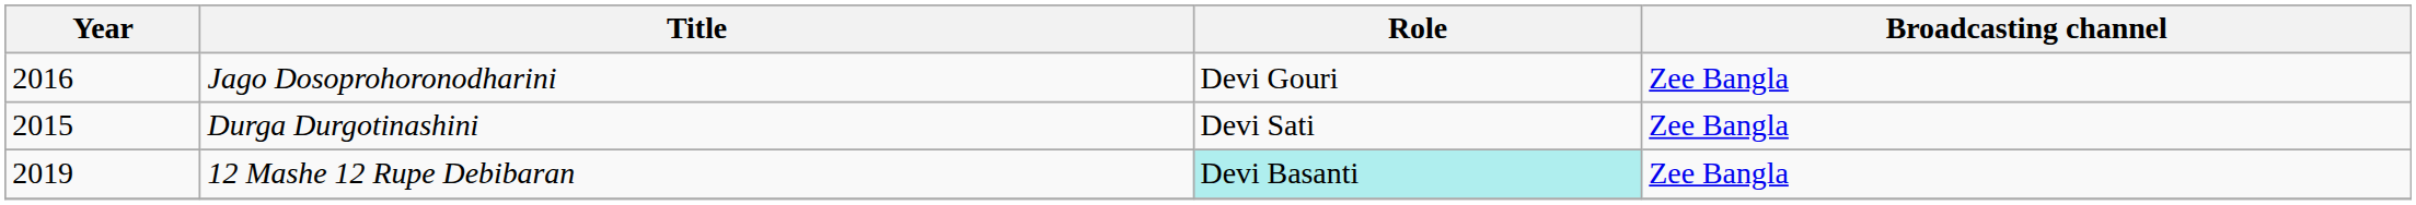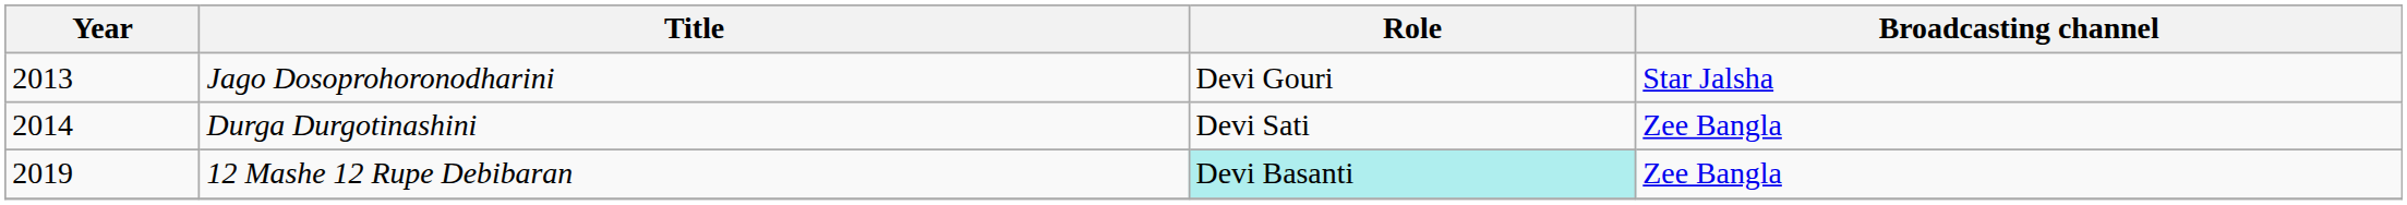 <table class="wikitable" width=100% text align=center>
 <tr>
 <th>Year</th>
 <th>Title</th>
 <th>Role</th>
 <th>Broadcasting channel</th>
 </tr>
 <tr>
-<td>2016</td>
+<td>2013</td>
 <td><em>Jago Dosoprohoronodharini</em></td>
 <td>Devi Gouri</td>
-<td><a href='#'>Zee Bangla</a></td>
+<td><a href='#'>Star Jalsha</a></td>
 </tr>
 <tr>
-<td>2015</td>
+<td>2014</td>
 <td><em>Durga Durgotinashini</em></td>
 <td>Devi Sati</td>
 <td><a href='#'>Zee Bangla</a></td>
 </tr>
 <tr>
 <td>2019</td>
 <td><em>12 Mashe 12 Rupe Debibaran</em></td>
 <td style="background: paleturquoise;">Devi Basanti</td>
 <td><a href='#'>Zee Bangla</a></td>
 </tr>
 <tr>
 </tr>
 </table>
